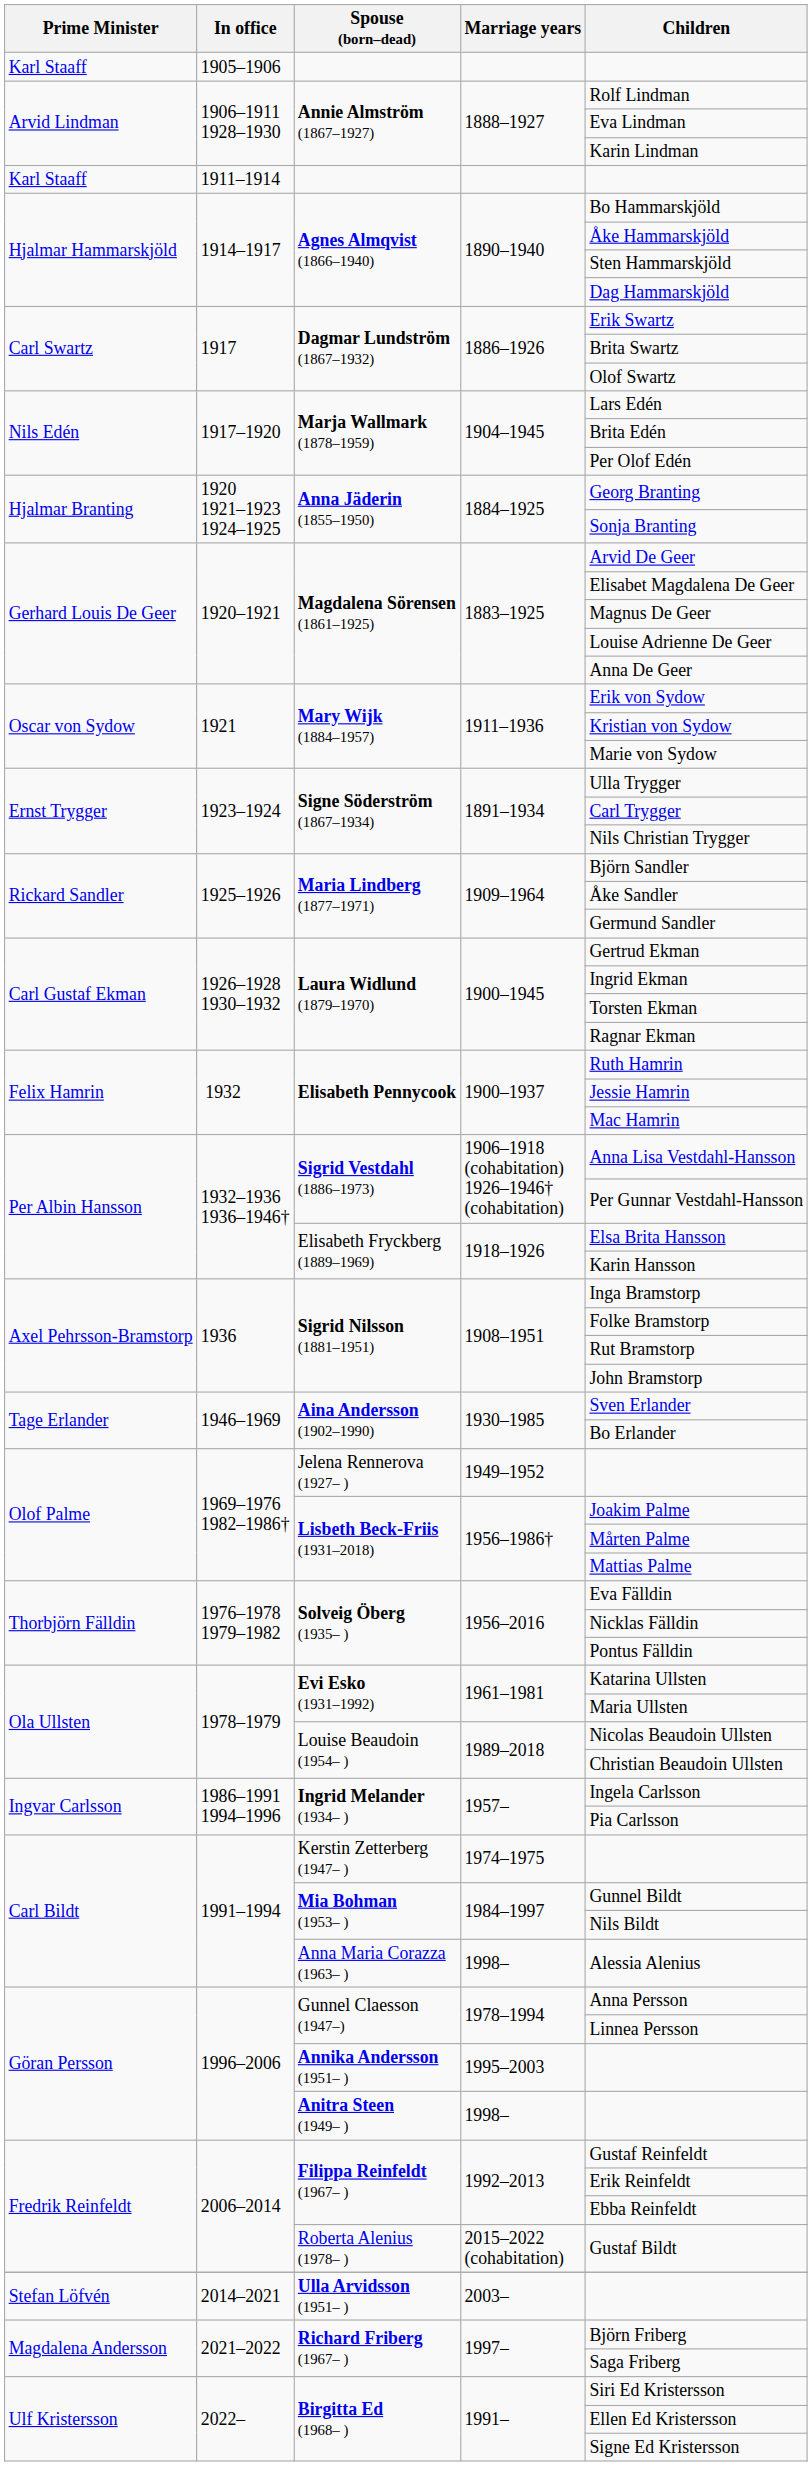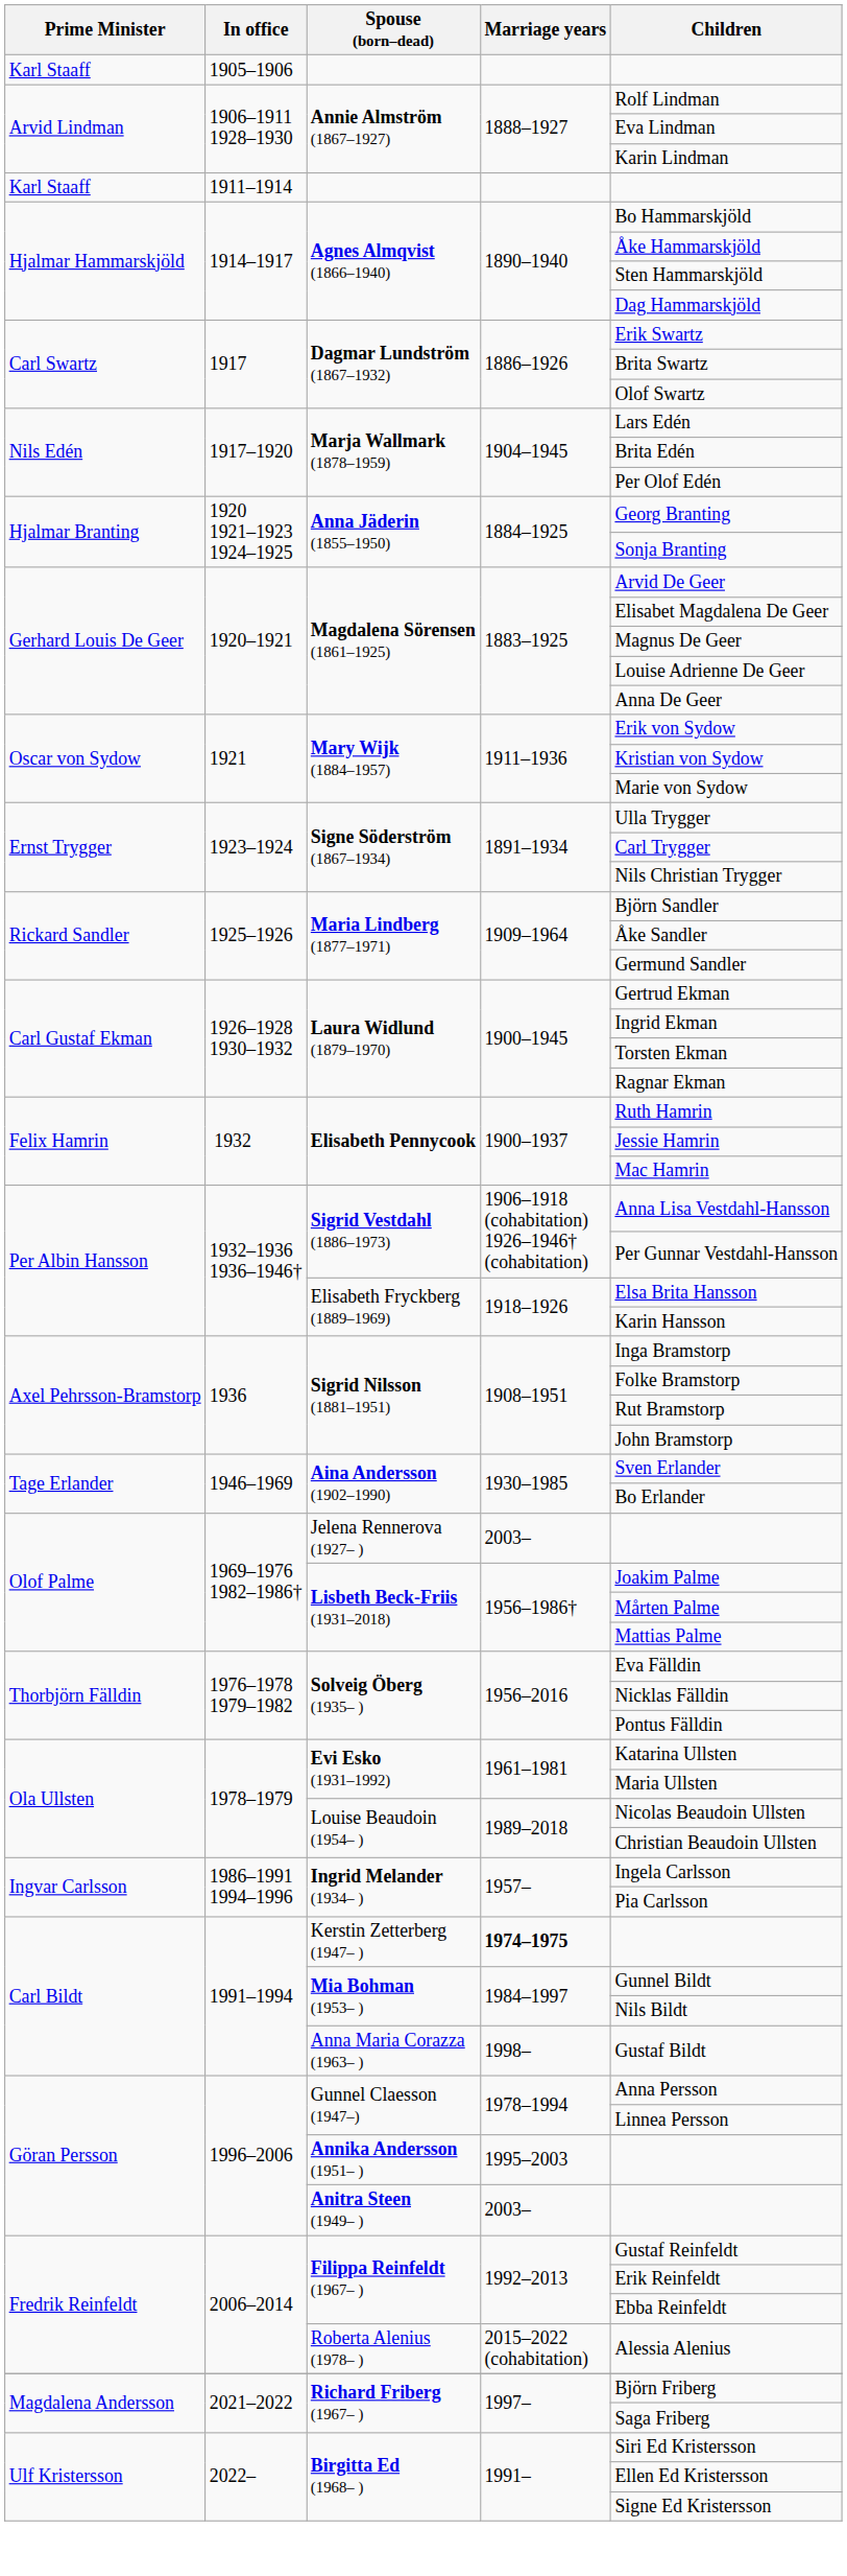 <table class="wikitable">
 <tr>
 <th>Prime Minister</th>
 <th>In office</th>
 <th>Spouse<br><small>(born–dead)</small></th>
 <th>Marriage years</th>
 <th>Children</th>
 </tr>
 <tr>
 <td><a href='#'>Karl Staaff</a></td>
 <td>1905–1906</td>
 <td></td>
 <td></td>
 <td></td>
 </tr>
 <tr>
 <td rowspan="3"><a href='#'>Arvid Lindman</a></td>
 <td rowspan="3">1906–1911<br>1928–1930</td>
 <td rowspan="3"><strong>Annie Almström</strong><br><small>(1867–1927)</small></td>
 <td rowspan="3">1888–1927</td>
 <td>Rolf Lindman</td>
 </tr>
 <tr>
 <td>Eva Lindman</td>
 </tr>
 <tr>
 <td>Karin Lindman</td>
 </tr>
 <tr>
 <td><a href='#'>Karl Staaff</a></td>
 <td>1911–1914</td>
 <td></td>
 <td></td>
 <td></td>
 </tr>
 <tr>
 <td rowspan="4"><a href='#'>Hjalmar Hammarskjöld</a></td>
 <td rowspan="4">1914–1917</td>
 <td rowspan="4"><strong><a href='#'>Agnes Almqvist</a></strong><br><small>(1866–1940)</small></td>
 <td rowspan="4">1890–1940</td>
 <td>Bo Hammarskjöld</td>
 </tr>
 <tr>
 <td><a href='#'>Åke Hammarskjöld</a></td>
 </tr>
 <tr>
 <td>Sten Hammarskjöld</td>
 </tr>
 <tr>
 <td><a href='#'>Dag Hammarskjöld</a></td>
 </tr>
 <tr>
 <td rowspan="3"><a href='#'>Carl Swartz</a></td>
 <td rowspan="3">1917</td>
 <td rowspan="3"><strong>Dagmar Lundström</strong><br><small>(1867–1932)</small></td>
 <td rowspan="3">1886–1926</td>
 <td><a href='#'>Erik Swartz</a></td>
 </tr>
 <tr>
 <td>Brita Swartz</td>
 </tr>
 <tr>
 <td>Olof Swartz</td>
 </tr>
 <tr>
 <td rowspan="3"><a href='#'>Nils Edén</a></td>
 <td rowspan="3">1917–1920</td>
 <td rowspan="3"><strong>Marja Wallmark</strong><br><small>(1878–1959)</small></td>
 <td rowspan="3">1904–1945</td>
 <td>Lars Edén</td>
 </tr>
 <tr>
 <td>Brita Edén</td>
 </tr>
 <tr>
 <td>Per Olof Edén</td>
 </tr>
 <tr>
 <td rowspan="2"><a href='#'>Hjalmar Branting</a></td>
 <td rowspan="2">1920<br>1921–1923<br>1924–1925</td>
 <td rowspan="2"><strong><a href='#'>Anna Jäderin</a></strong><br><small>(1855–1950)</small></td>
 <td rowspan="2">1884–1925</td>
 <td><a href='#'>Georg Branting</a></td>
 </tr>
 <tr>
 <td><a href='#'>Sonja Branting</a></td>
 </tr>
 <tr>
 <td rowspan="5"><a href='#'>Gerhard Louis De Geer</a></td>
 <td rowspan="5">1920–1921</td>
 <td rowspan="5"><strong>Magdalena Sörensen</strong><br><small>(1861–1925)</small></td>
 <td rowspan="5">1883–1925</td>
 <td><a href='#'>Arvid De Geer</a></td>
 </tr>
 <tr>
 <td>Elisabet Magdalena De Geer</td>
 </tr>
 <tr>
 <td>Magnus De Geer</td>
 </tr>
 <tr>
 <td>Louise Adrienne De Geer</td>
 </tr>
 <tr>
 <td>Anna De Geer</td>
 </tr>
 <tr>
 <td rowspan="3"><a href='#'>Oscar von Sydow</a></td>
 <td rowspan="3">1921</td>
 <td rowspan="3"><strong><a href='#'>Mary Wijk</a></strong><br><small>(1884–1957)</small></td>
 <td rowspan="3">1911–1936</td>
 <td><a href='#'>Erik von Sydow</a></td>
 </tr>
 <tr>
 <td><a href='#'>Kristian von Sydow</a></td>
 </tr>
 <tr>
 <td>Marie von Sydow</td>
 </tr>
 <tr>
 <td rowspan="3"><a href='#'>Ernst Trygger</a></td>
 <td rowspan="3">1923–1924</td>
 <td rowspan="3"><strong>Signe Söderström</strong><br><small>(1867–1934)</small></td>
 <td rowspan="3">1891–1934</td>
 <td>Ulla Trygger</td>
 </tr>
 <tr>
 <td><a href='#'>Carl Trygger</a></td>
 </tr>
 <tr>
 <td>Nils Christian Trygger</td>
 </tr>
 <tr>
 <td rowspan="3"><a href='#'>Rickard Sandler</a></td>
 <td rowspan="3">1925–1926</td>
 <td rowspan="3"><strong><a href='#'>Maria Lindberg</a></strong><br><small>(1877–1971)</small></td>
 <td rowspan="3">1909–1964</td>
 <td>Björn Sandler</td>
 </tr>
 <tr>
 <td>Åke Sandler</td>
 </tr>
 <tr>
 <td>Germund Sandler</td>
 </tr>
 <tr>
 <td rowspan="4"><a href='#'>Carl Gustaf Ekman</a></td>
 <td rowspan="4">1926–1928<br>1930–1932</td>
 <td rowspan="4"><strong>Laura Widlund</strong><br><small>(1879–1970)</small></td>
 <td rowspan="4">1900–1945</td>
 <td>Gertrud Ekman</td>
 </tr>
 <tr>
 <td>Ingrid Ekman</td>
 </tr>
 <tr>
 <td>Torsten Ekman</td>
 </tr>
 <tr>
 <td>Ragnar Ekman</td>
 </tr>
 <tr>
 <td rowspan="3"><a href='#'>Felix Hamrin</a></td>
 <td rowspan="3"> 1932</td>
 <td rowspan="3"><strong>Elisabeth Pennycook</strong></td>
 <td rowspan="3">1900–1937</td>
 <td><a href='#'>Ruth Hamrin</a></td>
 </tr>
 <tr>
 <td><a href='#'>Jessie Hamrin</a></td>
 </tr>
 <tr>
 <td><a href='#'>Mac Hamrin</a></td>
 </tr>
 <tr>
 <td rowspan="4"><a href='#'>Per Albin Hansson</a></td>
 <td rowspan="4">1932–1936<br>1936–1946†</td>
 <td rowspan="2"><strong><a href='#'>Sigrid Vestdahl</a></strong><br><small>(1886–1973)</small></td>
 <td rowspan="2">1906–1918<br>(cohabitation)<br>1926–1946†<br>(cohabitation)</td>
 <td><a href='#'>Anna Lisa Vestdahl-Hansson</a></td>
 </tr>
 <tr>
 <td>Per Gunnar Vestdahl-Hansson</td>
 </tr>
 <tr>
 <td rowspan="2">Elisabeth Fryckberg<br><small>(1889–1969)</small></td>
 <td rowspan="2">1918–1926</td>
 <td><a href='#'>Elsa Brita Hansson</a></td>
 </tr>
 <tr>
 <td>Karin Hansson</td>
 </tr>
 <tr>
 <td rowspan="4"><a href='#'>Axel Pehrsson-Bramstorp</a></td>
 <td rowspan="4">1936</td>
 <td rowspan="4"><strong>Sigrid Nilsson</strong><br><small>(1881–1951)</small></td>
 <td rowspan="4">1908–1951</td>
 <td>Inga Bramstorp</td>
 </tr>
 <tr>
 <td>Folke Bramstorp</td>
 </tr>
 <tr>
 <td>Rut Bramstorp</td>
 </tr>
 <tr>
 <td>John Bramstorp</td>
 </tr>
 <tr>
 <td rowspan="2"><a href='#'>Tage Erlander</a></td>
 <td rowspan="2">1946–1969</td>
 <td rowspan="2"><strong><a href='#'>Aina Andersson</a></strong><br><small>(1902–1990)</small></td>
 <td rowspan="2">1930–1985</td>
 <td><a href='#'>Sven Erlander</a></td>
 </tr>
 <tr>
 <td>Bo Erlander</td>
 </tr>
 <tr>
 <td rowspan="4"><a href='#'>Olof Palme</a></td>
 <td rowspan="4">1969–1976<br>1982–1986†</td>
 <td>Jelena Rennerova<br><small>(1927– )</small></td>
-<td>1949–1952</td>
+<td>2003–</td>
 <td></td>
 </tr>
 <tr>
 <td rowspan="3"><strong><a href='#'>Lisbeth Beck-Friis</a></strong><br><small>(1931–2018)</small></td>
 <td rowspan="3">1956–1986†</td>
 <td><a href='#'>Joakim Palme</a></td>
 </tr>
 <tr>
 <td><a href='#'>Mårten Palme</a></td>
 </tr>
 <tr>
 <td><a href='#'>Mattias Palme</a></td>
 </tr>
 <tr>
 <td rowspan="3"><a href='#'>Thorbjörn Fälldin</a></td>
 <td rowspan="3">1976–1978<br>1979–1982</td>
 <td rowspan="3"><strong>Solveig Öberg</strong><br><small>(1935– )</small></td>
 <td rowspan="3">1956–2016</td>
 <td>Eva Fälldin</td>
 </tr>
 <tr>
 <td>Nicklas Fälldin</td>
 </tr>
 <tr>
 <td>Pontus Fälldin</td>
 </tr>
 <tr>
 <td rowspan="4"><a href='#'>Ola Ullsten</a></td>
 <td rowspan="4">1978–1979</td>
 <td rowspan="2"><strong>Evi Esko</strong><br><small>(1931–1992)</small></td>
 <td rowspan="2">1961–1981</td>
 <td>Katarina Ullsten</td>
 </tr>
 <tr>
 <td>Maria Ullsten</td>
 </tr>
 <tr>
 <td rowspan="2">Louise Beaudoin<br><small>(1954– )</small></td>
 <td rowspan="2">1989–2018</td>
 <td>Nicolas Beaudoin Ullsten</td>
 </tr>
 <tr>
 <td>Christian Beaudoin Ullsten</td>
 </tr>
 <tr>
 <td rowspan="2"><a href='#'>Ingvar Carlsson</a></td>
 <td rowspan="2">1986–1991<br>1994–1996</td>
 <td rowspan="2"><strong>Ingrid Melander</strong><br><small>(1934– )</small></td>
 <td rowspan="2">1957–</td>
 <td>Ingela Carlsson</td>
 </tr>
 <tr>
 <td>Pia Carlsson</td>
 </tr>
 <tr>
 <td rowspan="4"><a href='#'>Carl Bildt</a></td>
 <td rowspan="4">1991–1994</td>
 <td>Kerstin Zetterberg<br><small>(1947– )</small></td>
-<td>1974–1975</td>
+<td><strong>1974–1975</strong></td>
 <td></td>
 </tr>
 <tr>
 <td rowspan="2"><strong><a href='#'>Mia Bohman</a></strong><br><small>(1953– )</small></td>
 <td rowspan="2">1984–1997</td>
 <td>Gunnel Bildt</td>
 </tr>
 <tr>
 <td>Nils Bildt</td>
 </tr>
 <tr>
 <td><a href='#'>Anna Maria Corazza</a><br><small>(1963– )</small></td>
 <td>1998–</td>
-<td>Alessia Alenius</td>
+<td>Gustaf Bildt</td>
 </tr>
 <tr>
 <td rowspan="4"><a href='#'>Göran Persson</a></td>
 <td rowspan="4">1996–2006</td>
 <td rowspan="2">Gunnel Claesson<br><small>(1947–)</small></td>
 <td rowspan="2">1978–1994</td>
 <td>Anna Persson</td>
 </tr>
 <tr>
 <td>Linnea Persson</td>
 </tr>
 <tr>
 <td><strong><a href='#'>Annika Andersson</a></strong><br><small>(1951– )</small></td>
 <td>1995–2003</td>
 <td></td>
 </tr>
 <tr>
 <td><strong><a href='#'>Anitra Steen</a></strong><br><small>(1949– )</small></td>
-<td>1998–</td>
+<td>2003–</td>
 <td></td>
 </tr>
 <tr>
 <td rowspan="4"><a href='#'>Fredrik Reinfeldt</a></td>
 <td rowspan="4">2006–2014</td>
 <td rowspan=3><strong><a href='#'>Filippa Reinfeldt</a></strong><br><small>(1967– )</small></td>
 <td rowspan=3>1992–2013</td>
 <td>Gustaf Reinfeldt</td>
 </tr>
 <tr>
 <td>Erik Reinfeldt</td>
 </tr>
 <tr>
 <td>Ebba Reinfeldt</td>
 </tr>
 <tr>
 <td><a href='#'>Roberta Alenius</a><br><small>(1978– )</small></td>
 <td>2015–2022<br>(cohabitation)</td>
-<td>Gustaf Bildt</td>
+<td>Alessia Alenius</td>
 </tr>
 <tr>
-</tr>
-<tr>
-<td><a href='#'>Stefan Löfvén</a></td>
-<td>2014–2021</td>
-<td><strong><a href='#'>Ulla Arvidsson</a></strong><br><small>(1951– )</small></td>
-<td>2003–</td>
-<td></td>
 </tr>
 <tr>
 <td rowspan="2"><a href='#'>Magdalena Andersson</a></td>
 <td rowspan="2">2021–2022</td>
 <td rowspan="2"><strong><a href='#'>Richard Friberg</a></strong><br><small>(1967– )</small></td>
 <td rowspan="2">1997–</td>
 <td>Björn Friberg</td>
 </tr>
 <tr>
 <td>Saga Friberg</td>
 </tr>
 <tr>
 <td rowspan="3"><a href='#'>Ulf Kristersson</a></td>
 <td rowspan="3">2022–</td>
 <td rowspan="3"><strong><a href='#'>Birgitta Ed</a></strong><br><small>(1968– )</small></td>
 <td rowspan="3">1991–</td>
 <td>Siri Ed Kristersson</td>
 </tr>
 <tr>
 <td>Ellen Ed Kristersson</td>
 </tr>
 <tr>
 <td>Signe Ed Kristersson</td>
 </tr>
 </table>
